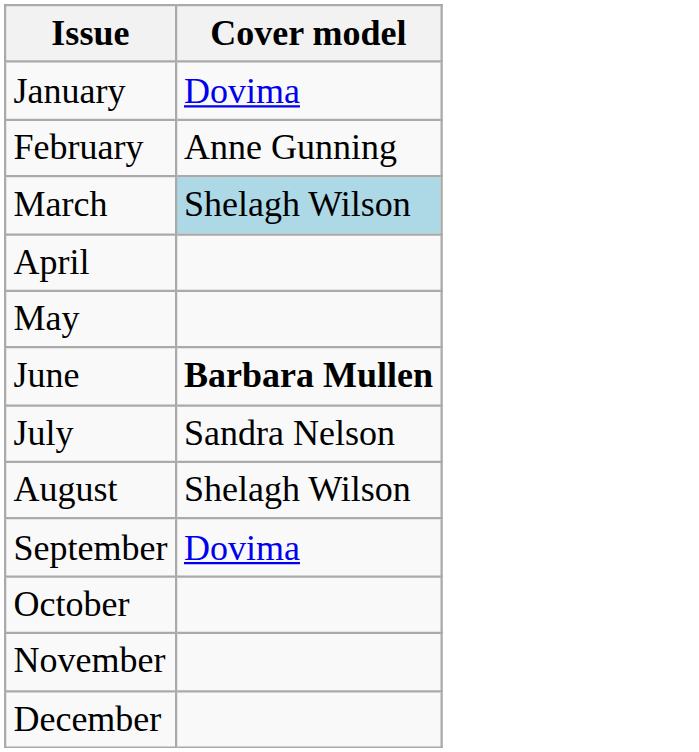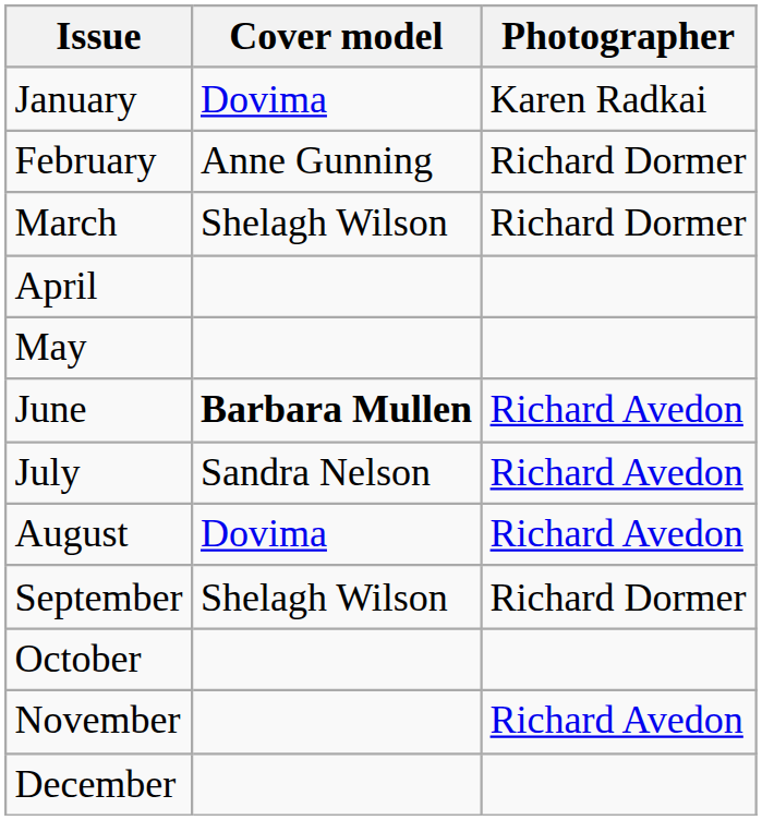 <table class="sortable wikitable">
 <tr>
 <th>Issue</th>
 <th>Cover model</th>
+<th>Photographer</th>
 </tr>
 <tr>
 <td>January</td>
 <td><a href='#'>Dovima</a></td>
+<td>Karen Radkai</td>
 </tr>
 <tr>
 <td>February</td>
 <td>Anne Gunning</td>
+<td>Richard Dormer</td>
 </tr>
 <tr>
 <td>March</td>
-<td style="background: lightblue;">Shelagh Wilson</td>
+<td>Shelagh Wilson</td>
+<td>Richard Dormer</td>
 </tr>
 <tr>
 <td>April</td>
+<td></td>
 <td></td>
 </tr>
 <tr>
 <td>May</td>
 <td></td>
+<td></td>
 </tr>
 <tr>
 <td>June</td>
 <td><strong>Barbara Mullen</strong></td>
+<td><a href='#'>Richard Avedon</a></td>
 </tr>
 <tr>
 <td>July</td>
 <td>Sandra Nelson</td>
+<td><a href='#'>Richard Avedon</a></td>
 </tr>
 <tr>
 <td>August</td>
-<td>Shelagh Wilson</td>
+<td><a href='#'>Dovima</a></td>
+<td><a href='#'>Richard Avedon</a></td>
 </tr>
 <tr>
 <td>September</td>
-<td><a href='#'>Dovima</a></td>
+<td>Shelagh Wilson</td>
+<td>Richard Dormer</td>
 </tr>
 <tr>
 <td>October</td>
+<td></td>
 <td></td>
 </tr>
 <tr>
 <td>November</td>
 <td></td>
+<td><a href='#'>Richard Avedon</a></td>
 </tr>
 <tr>
 <td>December</td>
 <td></td>
+<td></td>
 </tr>
 </table>
